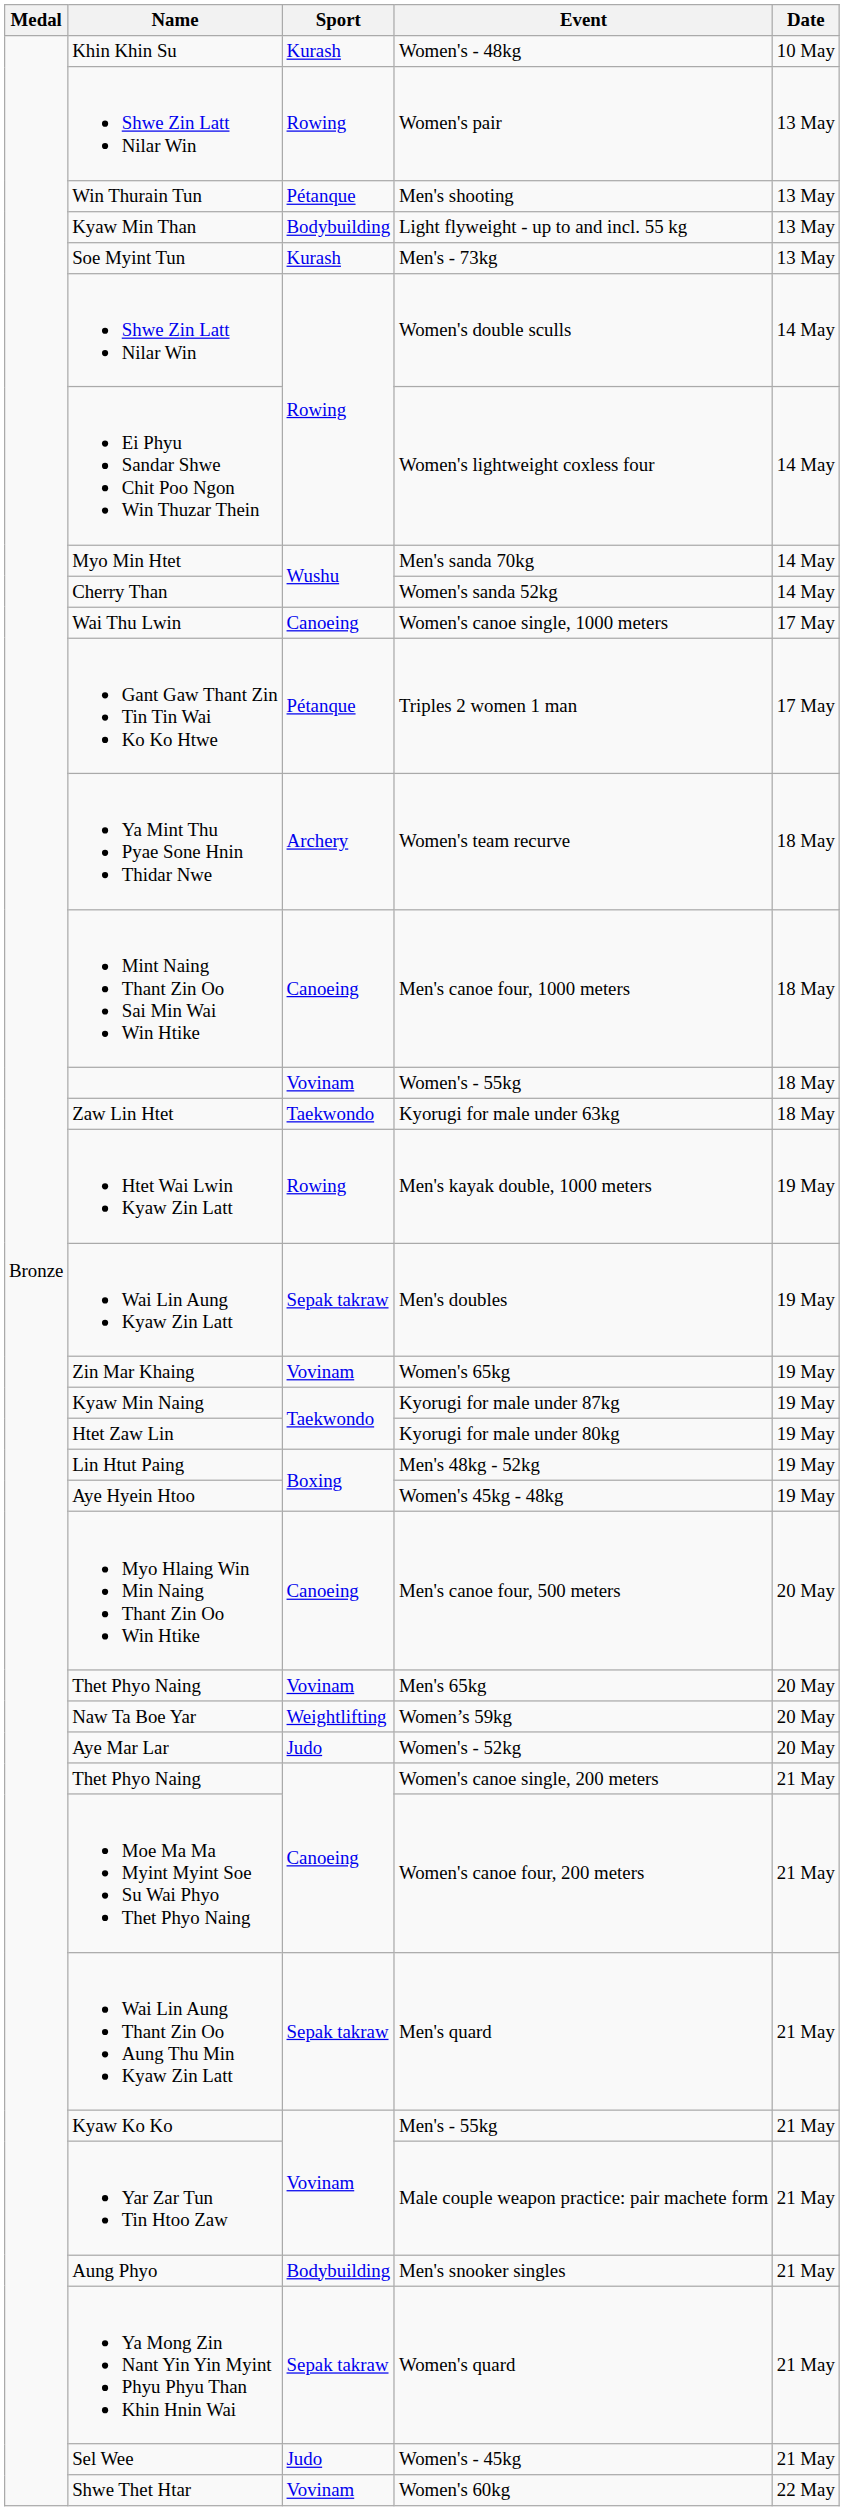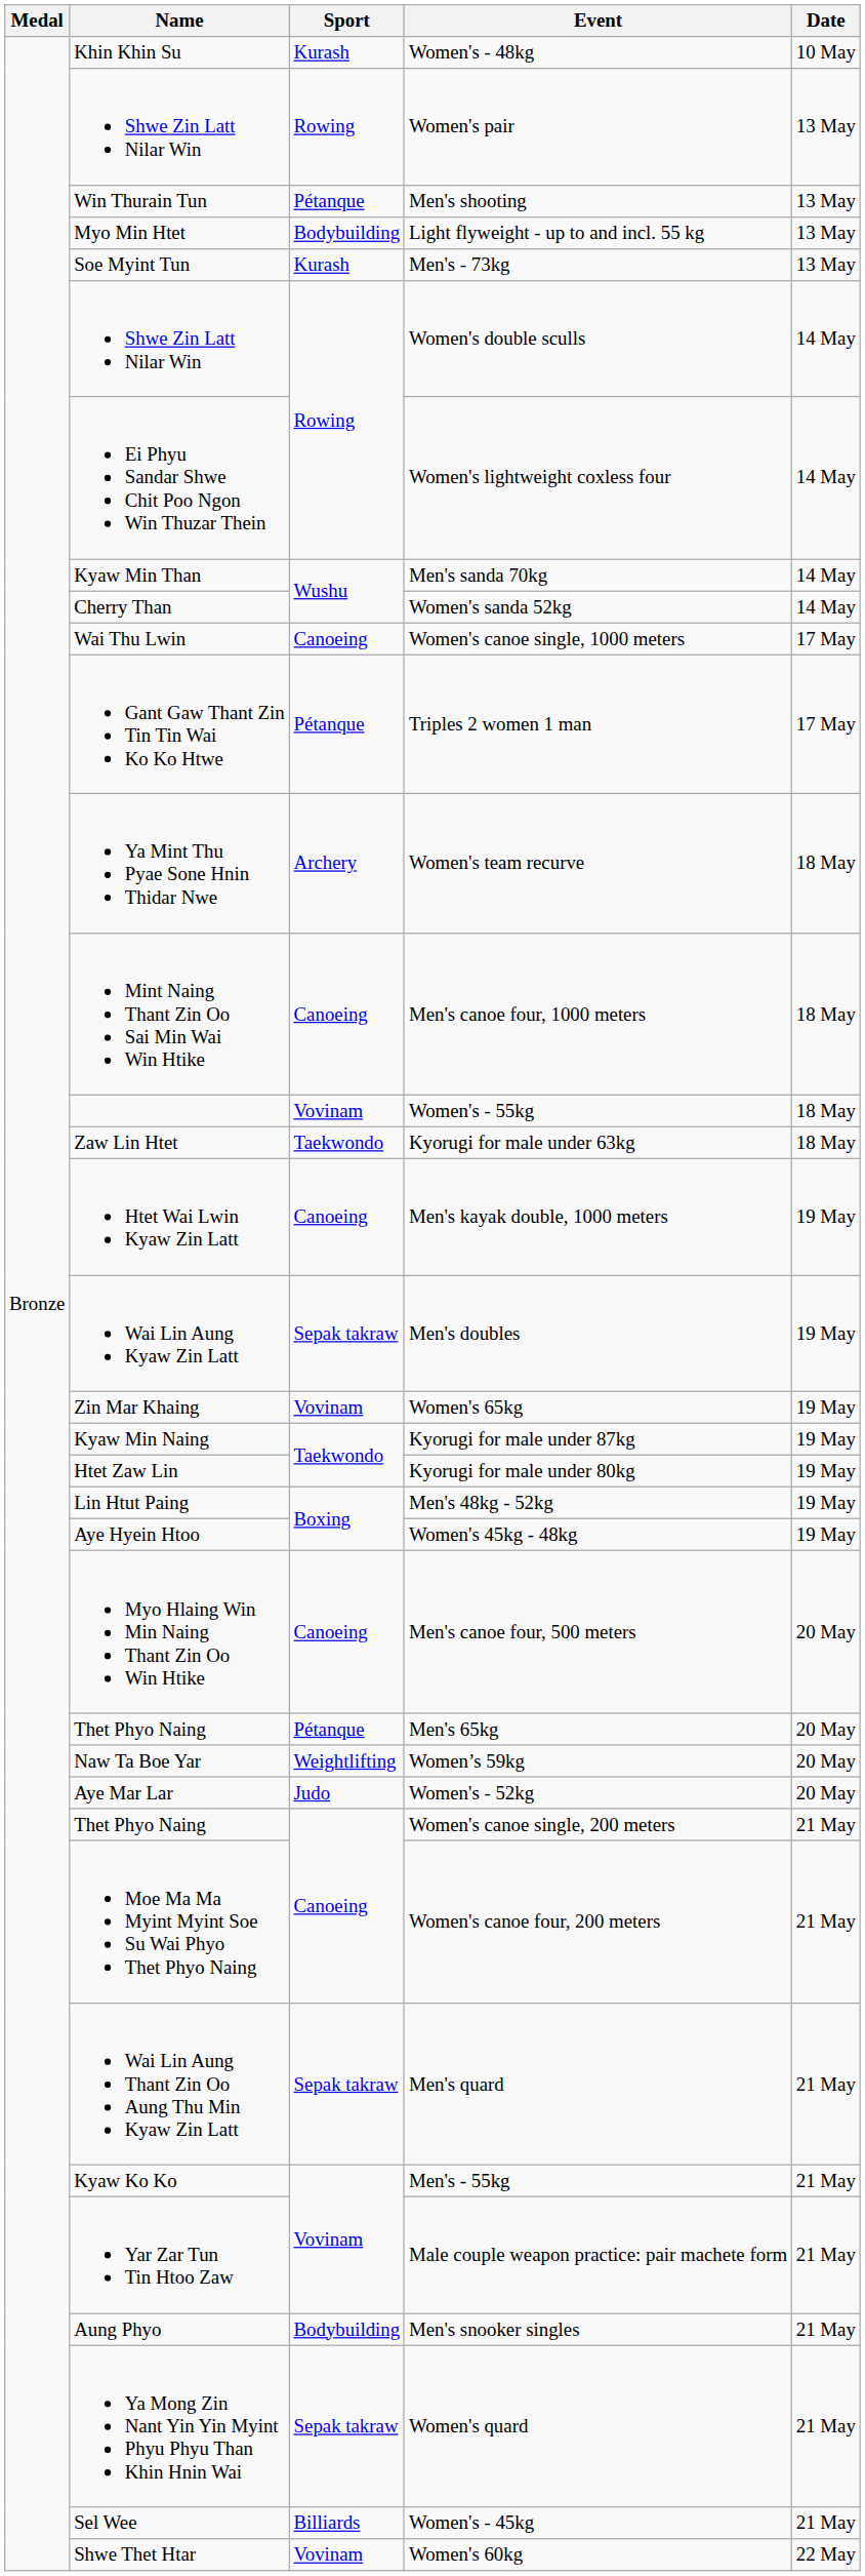 <table class="wikitable sortable"  style="font-size:95%">
 <tr>
 <th>Medal</th>
 <th>Name</th>
 <th>Sport</th>
 <th>Event</th>
 <th>Date</th>
 </tr>
 <tr>
 <td rowspan="35">Bronze</td>
 <td>Khin Khin Su</td>
 <td><a href='#'>Kurash</a></td>
 <td>Women's - 48kg</td>
 <td>10 May</td>
 </tr>
 <tr>
 <td><br><ul><li><a href='#'>Shwe Zin Latt</a></li><li>Nilar Win</li></ul></td>
 <td><a href='#'>Rowing</a></td>
 <td>Women's pair</td>
 <td>13 May</td>
 </tr>
 <tr>
 <td>Win Thurain Tun</td>
 <td><a href='#'>Pétanque</a></td>
 <td>Men's shooting</td>
 <td>13 May</td>
 </tr>
 <tr>
-<td>Kyaw Min Than</td>
+<td>Myo Min Htet</td>
 <td><a href='#'>Bodybuilding</a></td>
 <td>Light flyweight - up to and incl. 55 kg</td>
 <td>13 May</td>
 </tr>
 <tr>
 <td>Soe Myint Tun</td>
 <td><a href='#'>Kurash</a></td>
 <td>Men's - 73kg</td>
 <td>13 May</td>
 </tr>
 <tr>
 <td><br><ul><li><a href='#'>Shwe Zin Latt</a></li><li>Nilar Win</li></ul></td>
 <td rowspan="2"><a href='#'>Rowing</a></td>
 <td>Women's double sculls</td>
 <td>14 May</td>
 </tr>
 <tr>
 <td><br><ul><li>Ei Phyu</li><li>Sandar Shwe</li><li>Chit Poo Ngon</li><li>Win Thuzar Thein</li></ul></td>
 <td>Women's lightweight coxless four</td>
 <td>14 May</td>
 </tr>
 <tr>
-<td>Myo Min Htet</td>
+<td>Kyaw Min Than</td>
 <td rowspan="2"><a href='#'>Wushu</a></td>
 <td>Men's sanda 70kg</td>
 <td>14 May</td>
 </tr>
 <tr>
 <td>Cherry Than</td>
 <td>Women's sanda 52kg</td>
 <td>14 May</td>
 </tr>
 <tr>
 <td>Wai Thu Lwin</td>
 <td><a href='#'>Canoeing</a></td>
 <td>Women's canoe single, 1000 meters</td>
 <td>17 May</td>
 </tr>
 <tr>
 <td><br><ul><li>Gant Gaw Thant Zin</li><li>Tin Tin Wai</li><li>Ko Ko Htwe</li></ul></td>
 <td><a href='#'>Pétanque</a></td>
 <td>Triples 2 women 1 man</td>
 <td>17 May</td>
 </tr>
 <tr>
 <td><br><ul><li>Ya Mint Thu</li><li>Pyae Sone Hnin</li><li>Thidar Nwe</li></ul></td>
 <td><a href='#'>Archery</a></td>
 <td>Women's team recurve</td>
 <td>18 May</td>
 </tr>
 <tr>
 <td><br><ul><li>Mint Naing</li><li>Thant Zin Oo</li><li>Sai Min Wai</li><li>Win Htike</li></ul></td>
 <td><a href='#'>Canoeing</a></td>
 <td>Men's canoe four, 1000 meters</td>
 <td>18 May</td>
 </tr>
 <tr>
 <td></td>
 <td><a href='#'>Vovinam</a></td>
 <td>Women's - 55kg</td>
 <td>18 May</td>
 </tr>
 <tr>
 <td>Zaw Lin Htet</td>
 <td><a href='#'>Taekwondo</a></td>
 <td>Kyorugi for male under 63kg</td>
 <td>18 May</td>
 </tr>
 <tr>
 <td><br><ul><li>Htet Wai Lwin</li><li>Kyaw Zin Latt</li></ul></td>
-<td><a href='#'>Rowing</a></td>
+<td><a href='#'>Canoeing</a></td>
 <td>Men's kayak double, 1000 meters</td>
 <td>19 May</td>
 </tr>
 <tr>
 <td><br><ul><li>Wai Lin Aung</li><li>Kyaw Zin Latt</li></ul></td>
 <td><a href='#'>Sepak takraw</a></td>
 <td>Men's doubles</td>
 <td>19 May</td>
 </tr>
 <tr>
 <td>Zin Mar Khaing</td>
 <td><a href='#'>Vovinam</a></td>
 <td>Women's 65kg</td>
 <td>19 May</td>
 </tr>
 <tr>
 <td>Kyaw Min Naing</td>
 <td rowspan="2"><a href='#'>Taekwondo</a></td>
 <td>Kyorugi for male under 87kg</td>
 <td>19 May</td>
 </tr>
 <tr>
 <td>Htet Zaw Lin</td>
 <td>Kyorugi for male under 80kg</td>
 <td>19 May</td>
 </tr>
 <tr>
 <td>Lin Htut Paing</td>
 <td rowspan="2"><a href='#'>Boxing</a></td>
 <td>Men's 48kg - 52kg</td>
 <td>19 May</td>
 </tr>
 <tr>
 <td>Aye Hyein Htoo</td>
 <td>Women's 45kg - 48kg</td>
 <td>19 May</td>
 </tr>
 <tr>
 <td><br><ul><li>Myo Hlaing Win</li><li>Min Naing</li><li>Thant Zin Oo</li><li>Win Htike</li></ul></td>
 <td><a href='#'>Canoeing</a></td>
 <td>Men's canoe four, 500 meters</td>
 <td>20 May</td>
 </tr>
 <tr>
 <td>Thet Phyo Naing</td>
-<td><a href='#'>Vovinam</a></td>
+<td><a href='#'>Pétanque</a></td>
 <td>Men's 65kg</td>
 <td>20 May</td>
 </tr>
 <tr>
 <td>Naw Ta Boe Yar</td>
 <td><a href='#'>Weightlifting</a></td>
 <td>Women’s 59kg</td>
 <td>20 May</td>
 </tr>
 <tr>
 <td>Aye Mar Lar</td>
 <td><a href='#'>Judo</a></td>
 <td>Women's - 52kg</td>
 <td>20 May</td>
 </tr>
 <tr>
 <td>Thet Phyo Naing</td>
 <td rowspan="2"><a href='#'>Canoeing</a></td>
 <td>Women's canoe single, 200 meters</td>
 <td>21 May</td>
 </tr>
 <tr>
 <td><br><ul><li>Moe Ma Ma</li><li>Myint Myint Soe</li><li>Su Wai Phyo</li><li>Thet Phyo Naing</li></ul></td>
 <td>Women's canoe four, 200 meters</td>
 <td>21 May</td>
 </tr>
 <tr>
 <td><br><ul><li>Wai Lin Aung</li><li>Thant Zin Oo</li><li>Aung Thu Min</li><li>Kyaw Zin Latt</li></ul></td>
 <td><a href='#'>Sepak takraw</a></td>
 <td>Men's quard</td>
 <td>21 May</td>
 </tr>
 <tr>
 <td>Kyaw Ko Ko</td>
 <td rowspan="2"><a href='#'>Vovinam</a></td>
 <td>Men's - 55kg</td>
 <td>21 May</td>
 </tr>
 <tr>
 <td><br><ul><li>Yar Zar Tun</li><li>Tin Htoo Zaw</li></ul></td>
 <td>Male couple weapon practice: pair machete form</td>
 <td>21 May</td>
 </tr>
 <tr>
 <td>Aung Phyo</td>
 <td><a href='#'>Bodybuilding</a></td>
 <td>Men's snooker singles</td>
 <td>21 May</td>
 </tr>
 <tr>
 <td><br><ul><li>Ya Mong Zin</li><li>Nant Yin Yin Myint</li><li>Phyu Phyu Than</li><li>Khin Hnin Wai</li></ul></td>
 <td><a href='#'>Sepak takraw</a></td>
 <td>Women's quard</td>
 <td>21 May</td>
 </tr>
 <tr>
 <td>Sel Wee</td>
-<td><a href='#'>Judo</a></td>
+<td><a href='#'>Billiards</a></td>
 <td>Women's - 45kg</td>
 <td>21 May</td>
 </tr>
 <tr>
 <td>Shwe Thet Htar</td>
 <td><a href='#'>Vovinam</a></td>
 <td>Women's 60kg</td>
 <td>22 May</td>
 </tr>
 </table>
